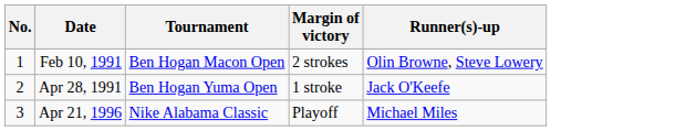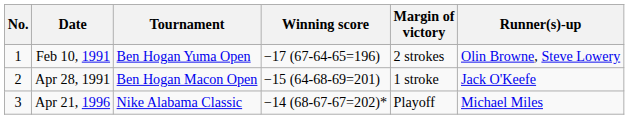 <table class="wikitable" style="font-size:95%;">
 <tr>
 <th>No.</th>
 <th>Date</th>
 <th>Tournament</th>
+<th>Winning score</th>
 <th>Margin of<br>victory</th>
 <th>Runner(s)-up</th>
 </tr>
 <tr>
 <td align=center>1</td>
 <td align=right>Feb 10, <a href='#'>1991</a></td>
-<td><a href='#'>Ben Hogan Macon Open</a></td>
+<td><a href='#'>Ben Hogan Yuma Open</a></td>
+<td>−17 (67-64-65=196)</td>
 <td>2 strokes</td>
 <td> <a href='#'>Olin Browne</a>,  <a href='#'>Steve Lowery</a></td>
 </tr>
 <tr>
 <td align=center>2</td>
 <td align=right>Apr 28, 1991</td>
-<td><a href='#'>Ben Hogan Yuma Open</a></td>
+<td><a href='#'>Ben Hogan Macon Open</a></td>
+<td>−15 (64-68-69=201)</td>
 <td>1 stroke</td>
 <td> <a href='#'>Jack O'Keefe</a></td>
 </tr>
 <tr>
 <td align=center>3</td>
 <td align=right>Apr 21, <a href='#'>1996</a></td>
 <td><a href='#'>Nike Alabama Classic</a></td>
+<td>−14 (68-67-67=202)*</td>
 <td>Playoff</td>
 <td> <a href='#'>Michael Miles</a></td>
 </tr>
 </table>
